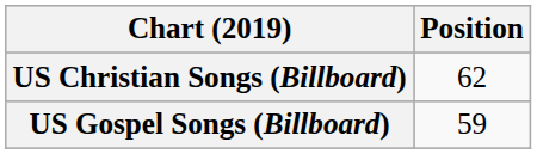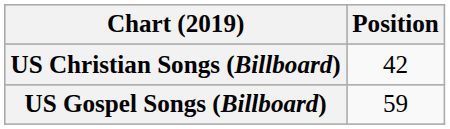 <table class="wikitable plainrowheaders sortable" style="text-align:center">
 <tr>
 <th scope="col">Chart (2019)</th>
 <th scope="col">Position</th>
 </tr>
 <tr>
 <th scope="row">US Christian Songs (<em>Billboard</em>)</th>
-<td>62</td>
+<td>42</td>
 </tr>
 <tr>
 <th scope="row">US Gospel Songs (<em>Billboard</em>)</th>
 <td>59</td>
 </tr>
 </table>
